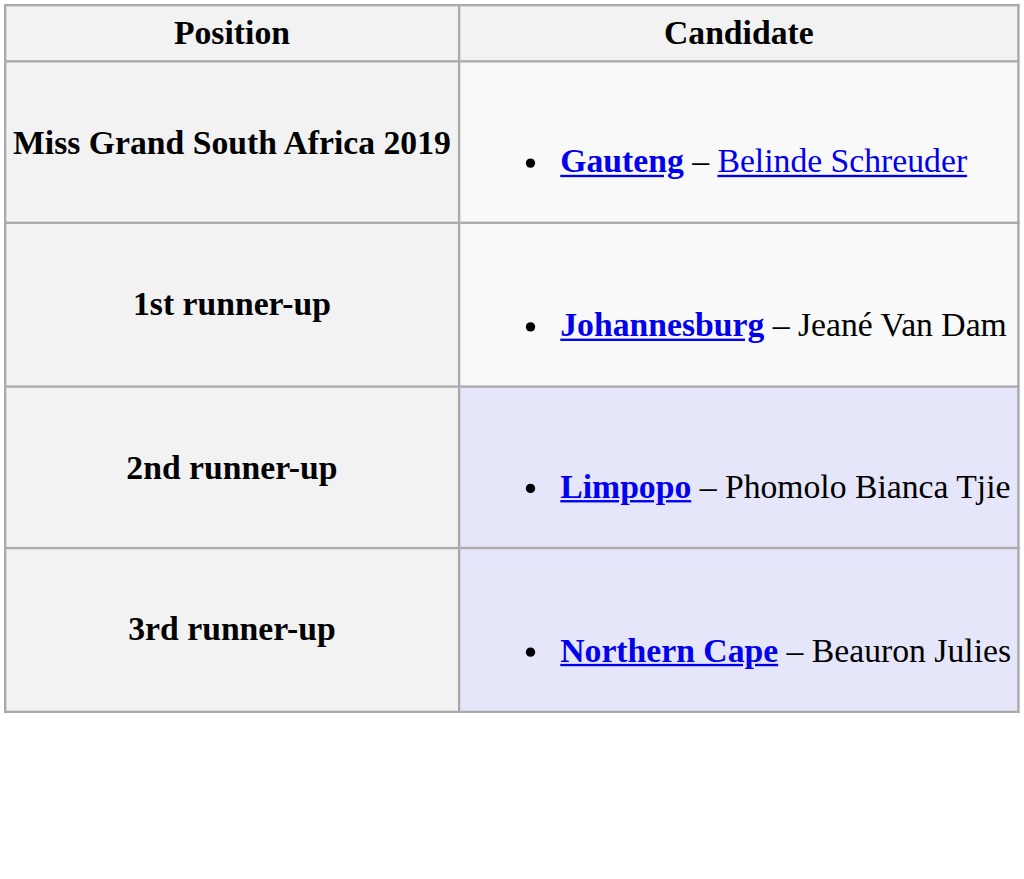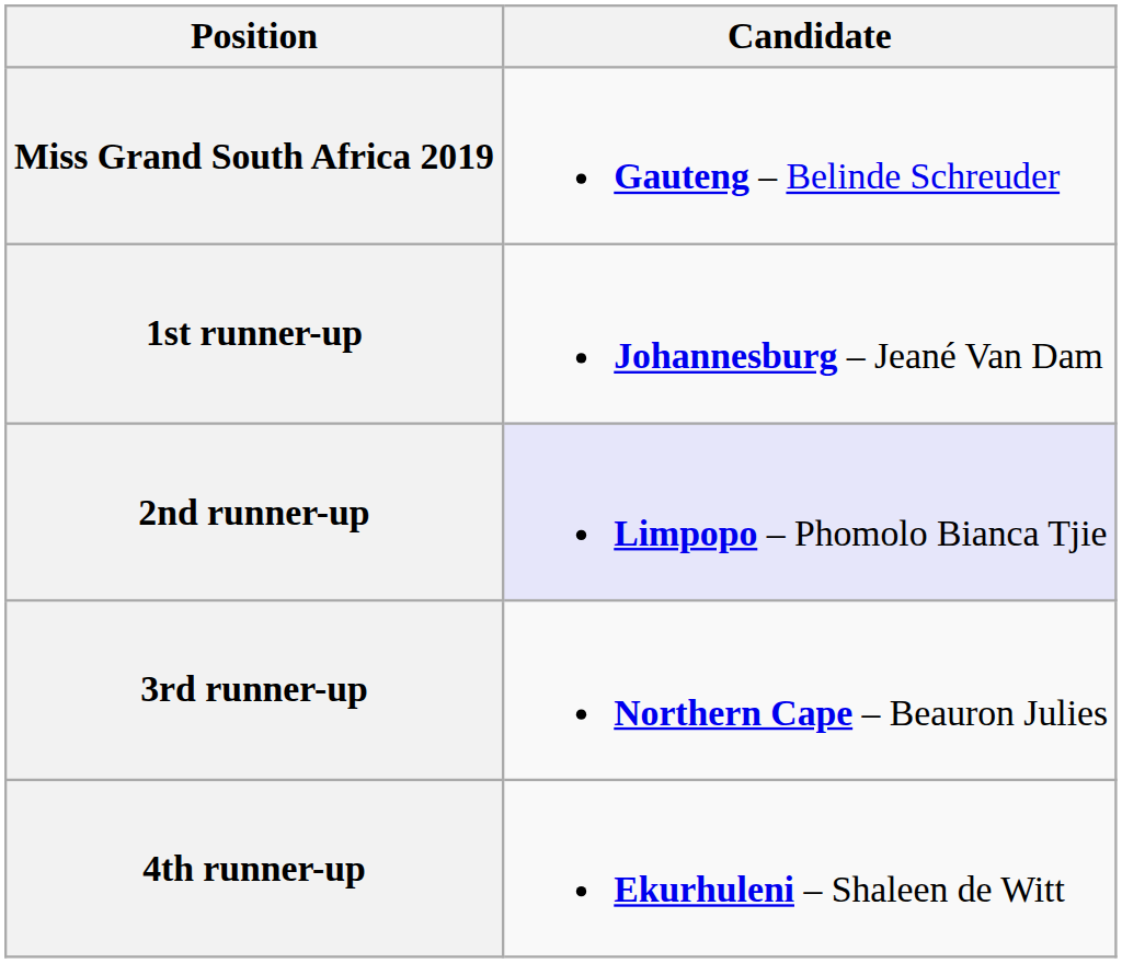 <table class="wikitable" style="font-size: 90%;">
 <tr>
 <th>Position</th>
 <th>Candidate</th>
 </tr>
 <tr>
 <th>Miss Grand South Africa 2019</th>
 <td><br><ul><li><strong><a href='#'>Gauteng</a></strong> – <a href='#'>Belinde Schreuder</a></li></ul></td>
 </tr>
 <tr>
 <th>1st runner-up</th>
 <td><br><ul><li><strong><a href='#'>Johannesburg</a></strong> – Jeané Van Dam</li></ul></td>
 </tr>
 <tr>
 <th>2nd runner-up</th>
 <td style="background: lavender;"><br><ul><li><strong><a href='#'>Limpopo</a></strong> – Phomolo Bianca Tjie</li></ul></td>
 </tr>
 <tr>
 <th>3rd runner-up</th>
-<td style="background: lavender;"><br><ul><li><strong><a href='#'>Northern Cape</a></strong> – Beauron Julies</li></ul></td>
+<td><br><ul><li><strong><a href='#'>Northern Cape</a></strong> – Beauron Julies</li></ul></td>
+</tr>
+<tr>
+<th>4th runner-up</th>
+<td><br><ul><li><strong><a href='#'>Ekurhuleni</a></strong> – Shaleen de Witt</li></ul></td>
 </tr>
 </table>
